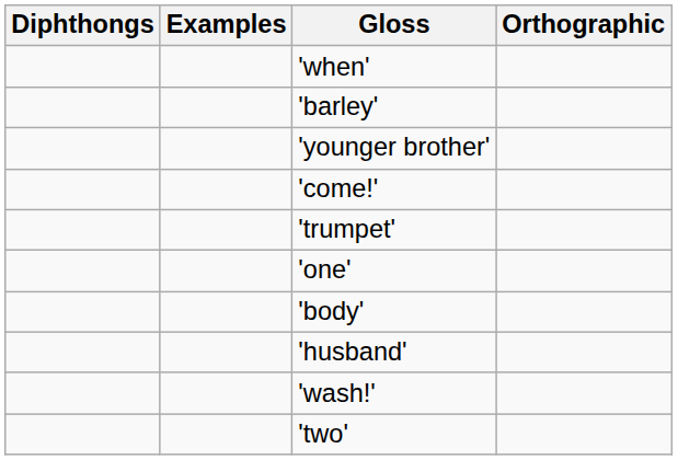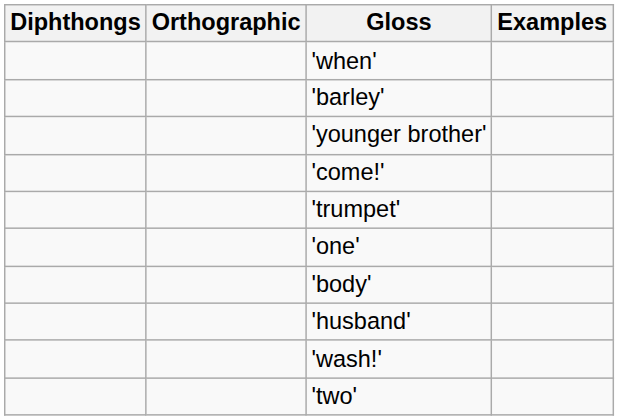 <table class="wikitable">
 <tr>
 <th>Diphthongs</th>
+<th>Orthographic</th>
+<th>Gloss</th>
 <th>Examples</th>
-<th>Gloss</th>
-<th>Orthographic</th>
 </tr>
 <tr>
 <td></td>
 <td></td>
 <td>'when'</td>
 <td></td>
 </tr>
 <tr>
 <td></td>
 <td></td>
 <td>'barley'</td>
 <td></td>
 </tr>
 <tr>
 <td></td>
 <td></td>
 <td>'younger brother'</td>
 <td></td>
 </tr>
 <tr>
 <td></td>
 <td></td>
 <td>'come!'</td>
 <td></td>
 </tr>
 <tr>
 <td></td>
 <td></td>
 <td>'trumpet'</td>
 <td></td>
 </tr>
 <tr>
 <td></td>
 <td></td>
 <td>'one'</td>
 <td></td>
 </tr>
 <tr>
 <td></td>
 <td></td>
 <td>'body'</td>
 <td></td>
 </tr>
 <tr>
 <td></td>
 <td></td>
 <td>'husband'</td>
 <td></td>
 </tr>
 <tr>
 <td></td>
 <td></td>
 <td>'wash!'</td>
 <td></td>
 </tr>
 <tr>
 <td></td>
 <td></td>
 <td>'two'</td>
 <td></td>
 </tr>
 </table>
